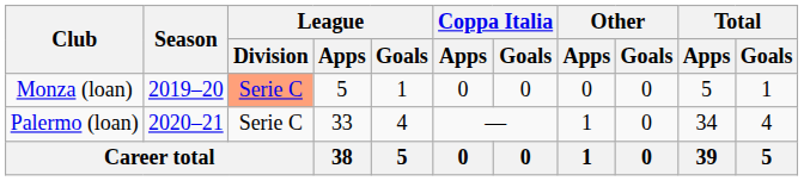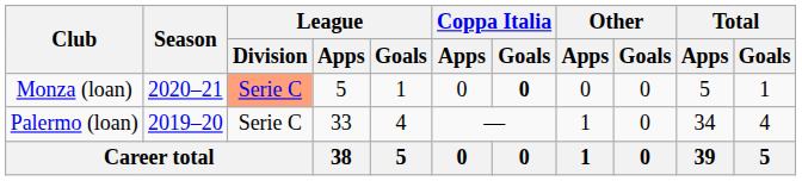 <table class="wikitable" style="text-align: center;">
 <tr>
 <th rowspan="2">Club</th>
 <th rowspan="2">Season</th>
 <th colspan="3">League</th>
 <th colspan="2"><a href='#'>Coppa Italia</a></th>
 <th colspan="2">Other</th>
 <th colspan="2">Total</th>
 </tr>
 <tr>
 <th>Division</th>
 <th>Apps</th>
 <th>Goals</th>
 <th>Apps</th>
 <th>Goals</th>
 <th>Apps</th>
 <th>Goals</th>
 <th>Apps</th>
 <th>Goals</th>
 </tr>
 <tr>
 <td><a href='#'>Monza</a> (loan)</td>
-<td><a href='#'>2019–20</a></td>
+<td><a href='#'>2020–21</a></td>
 <td style="background: lightsalmon;"><a href='#'>Serie C</a></td>
 <td>5</td>
 <td>1</td>
 <td>0</td>
-<td>0</td>
+<td><strong>0</strong></td>
 <td>0</td>
 <td>0</td>
 <td>5</td>
 <td>1</td>
 </tr>
 <tr>
 <td><a href='#'>Palermo</a> (loan)</td>
-<td><a href='#'>2020–21</a></td>
+<td><a href='#'>2019–20</a></td>
 <td>Serie C</td>
 <td>33</td>
 <td>4</td>
 <td colspan="2">—</td>
 <td>1</td>
 <td>0</td>
 <td>34</td>
 <td>4</td>
 </tr>
 <tr>
 <th colspan="3">Career total</th>
 <th>38</th>
 <th>5</th>
 <th>0</th>
 <th>0</th>
 <th>1</th>
 <th>0</th>
 <th>39</th>
 <th>5</th>
 </tr>
 </table>
